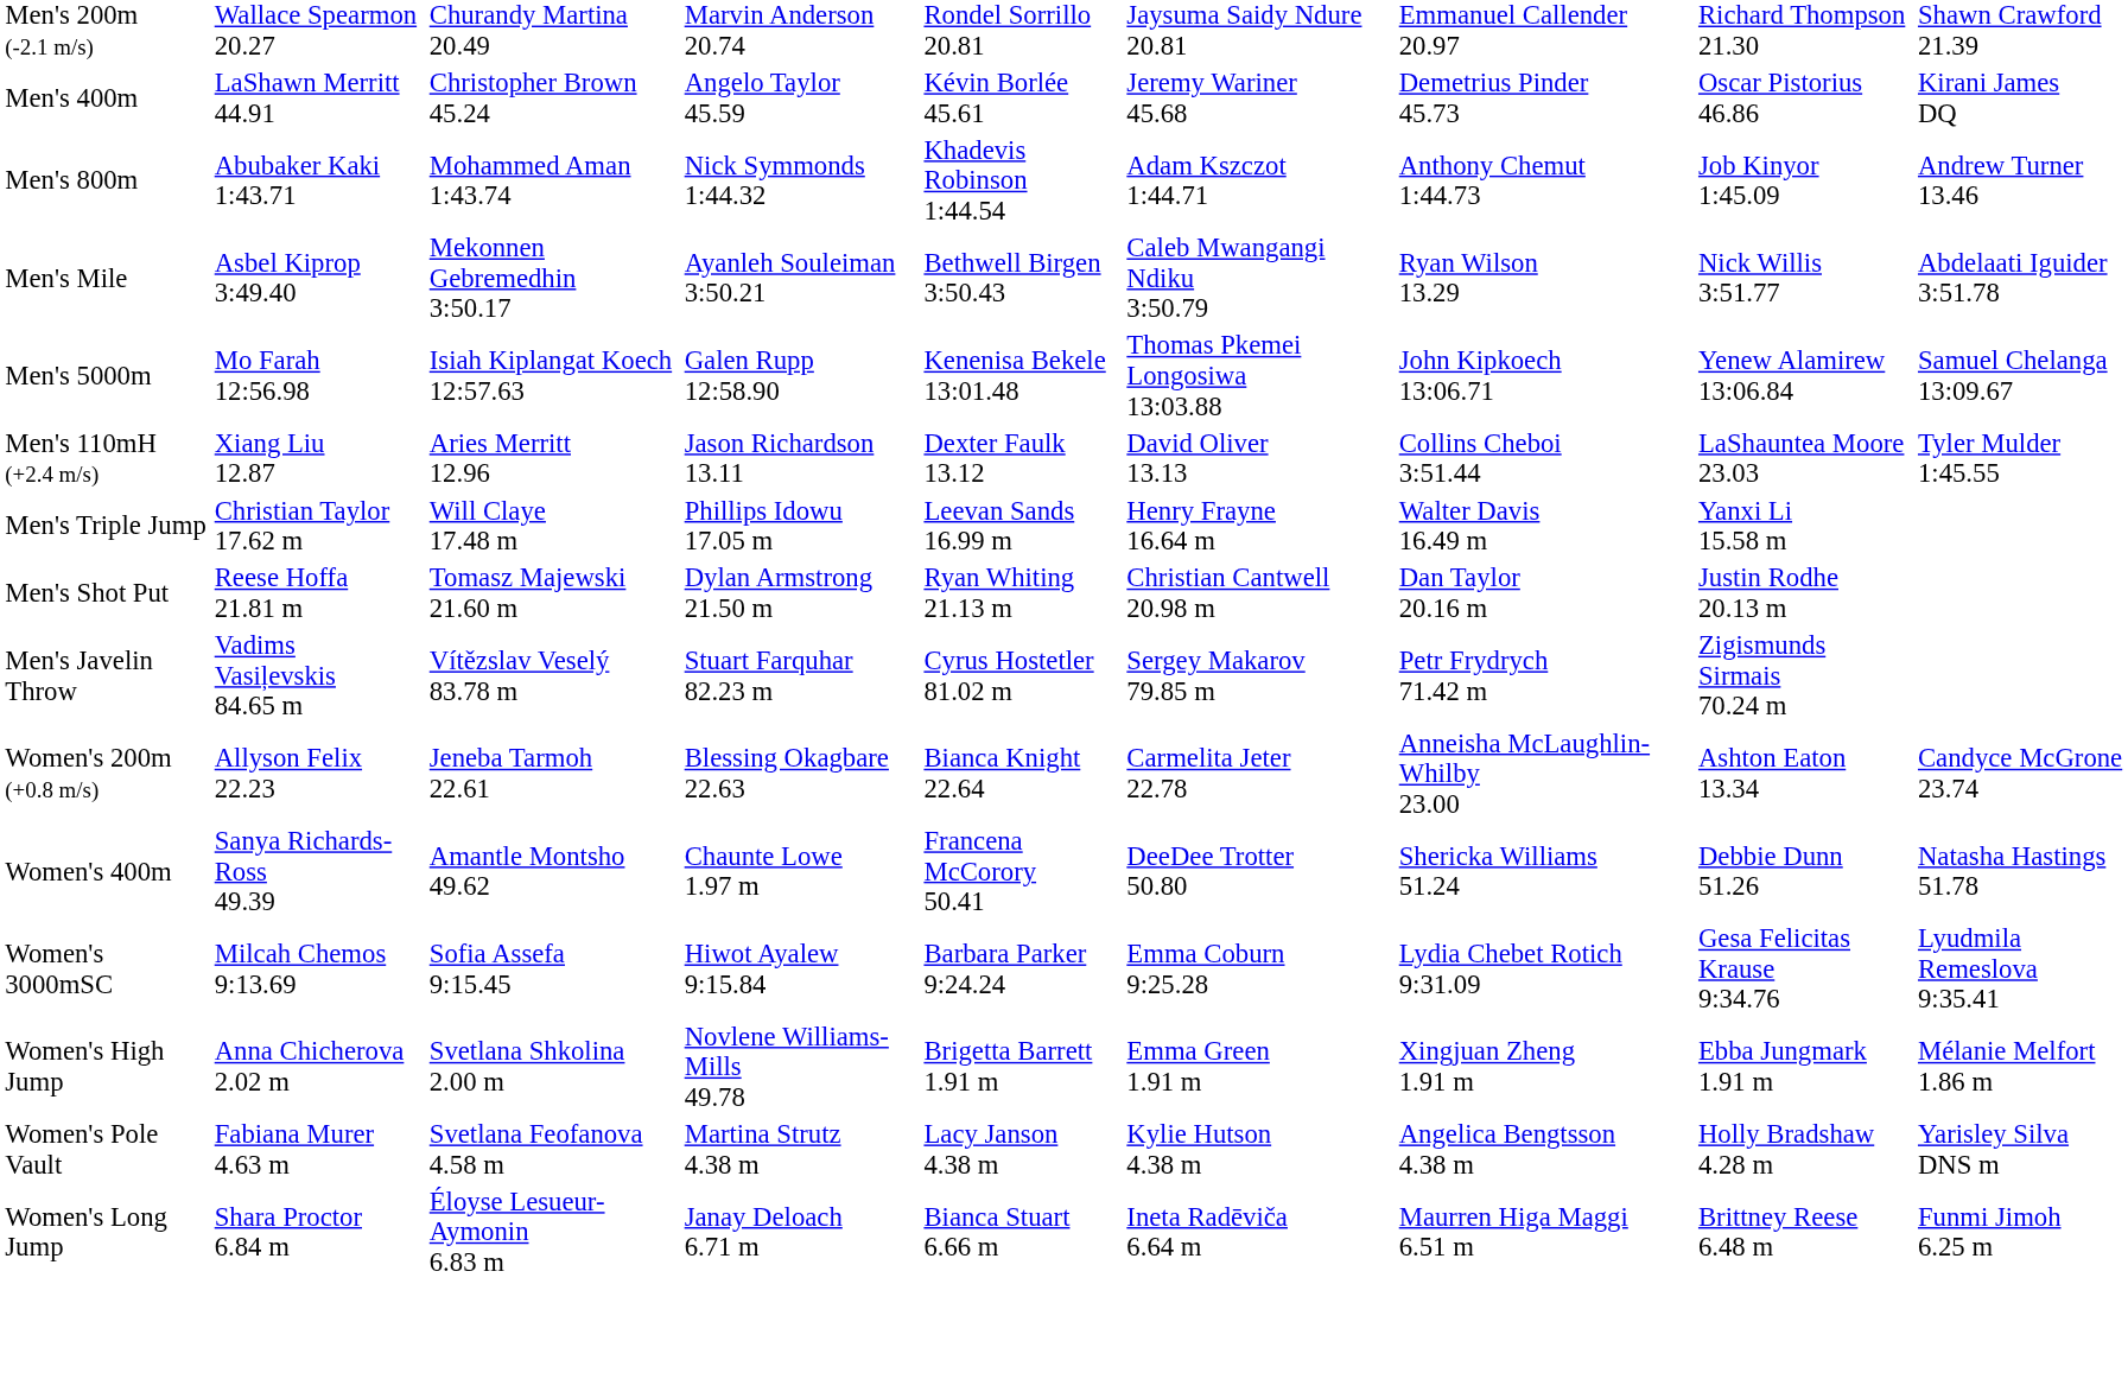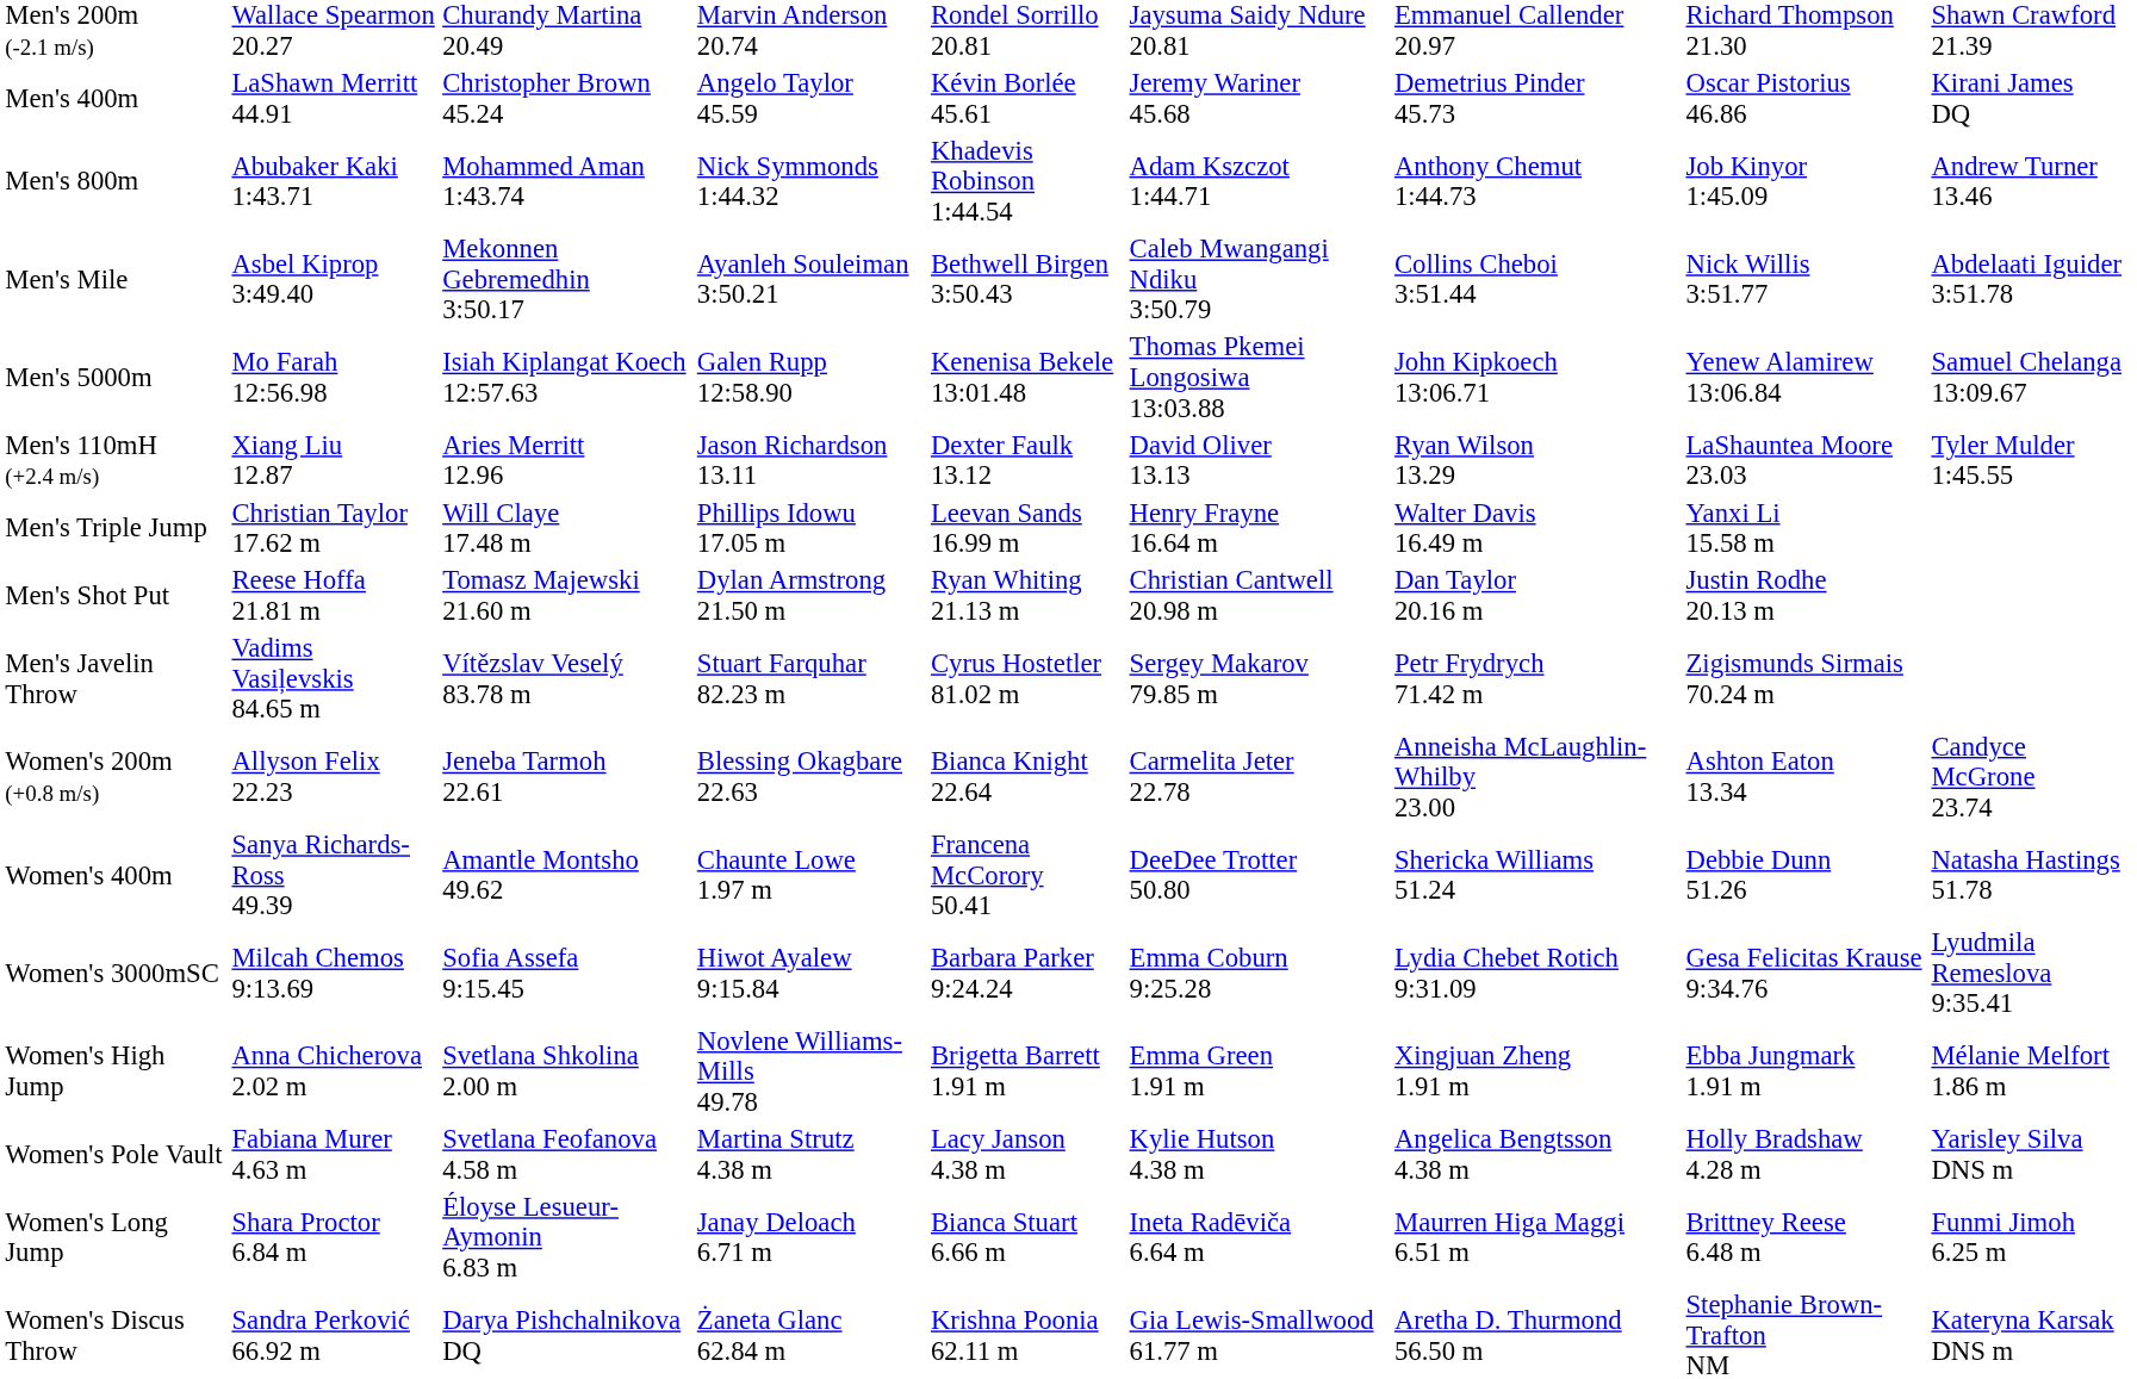 <table>
 <tr>
 <td>Men's 200m<br><small>(-2.1 m/s)</small></td>
 <td><a href='#'>Wallace Spearmon</a><br>  20.27</td>
 <td><a href='#'>Churandy Martina</a><br>  20.49</td>
 <td><a href='#'>Marvin Anderson</a><br>  20.74</td>
 <td><a href='#'>Rondel Sorrillo</a><br>  20.81</td>
 <td><a href='#'>Jaysuma Saidy Ndure</a><br>  20.81</td>
 <td><a href='#'>Emmanuel Callender</a><br>  20.97</td>
 <td><a href='#'>Richard Thompson</a><br>  21.30</td>
 <td><a href='#'>Shawn Crawford</a><br>  21.39</td>
 </tr>
 <tr>
 <td>Men's 400m</td>
 <td><a href='#'>LaShawn Merritt</a><br>  44.91</td>
 <td><a href='#'>Christopher Brown</a><br>  45.24</td>
 <td><a href='#'>Angelo Taylor</a><br>  45.59</td>
 <td><a href='#'>Kévin Borlée</a><br>  45.61</td>
 <td><a href='#'>Jeremy Wariner</a><br>  45.68</td>
 <td><a href='#'>Demetrius Pinder</a><br>  45.73</td>
 <td><a href='#'>Oscar Pistorius</a><br>  46.86</td>
 <td><a href='#'>Kirani James</a><br>  DQ</td>
 </tr>
 <tr>
 <td>Men's 800m</td>
 <td><a href='#'>Abubaker Kaki</a><br>  1:43.71</td>
 <td><a href='#'>Mohammed Aman</a><br>  1:43.74</td>
 <td><a href='#'>Nick Symmonds</a><br>  1:44.32</td>
 <td><a href='#'>Khadevis Robinson</a><br>  1:44.54</td>
 <td><a href='#'>Adam Kszczot</a><br>  1:44.71</td>
 <td><a href='#'>Anthony Chemut</a><br>  1:44.73</td>
 <td><a href='#'>Job Kinyor</a><br>  1:45.09</td>
 <td><a href='#'>Andrew Turner</a><br>  13.46</td>
 </tr>
 <tr>
 <td>Men's Mile</td>
 <td><a href='#'>Asbel Kiprop</a><br>  3:49.40</td>
 <td><a href='#'>Mekonnen Gebremedhin</a><br>  3:50.17</td>
 <td><a href='#'>Ayanleh Souleiman</a><br>  3:50.21</td>
 <td><a href='#'>Bethwell Birgen</a><br>  3:50.43</td>
 <td><a href='#'>Caleb Mwangangi Ndiku</a><br>  3:50.79</td>
-<td><a href='#'>Ryan Wilson</a><br>  13.29</td>
+<td><a href='#'>Collins Cheboi</a><br>  3:51.44</td>
 <td><a href='#'>Nick Willis</a><br>  3:51.77</td>
 <td><a href='#'>Abdelaati Iguider</a><br>  3:51.78</td>
 </tr>
 <tr>
 <td>Men's 5000m</td>
 <td><a href='#'>Mo Farah</a><br>  12:56.98</td>
 <td><a href='#'>Isiah Kiplangat Koech</a><br>  12:57.63</td>
 <td><a href='#'>Galen Rupp</a><br>  12:58.90</td>
 <td><a href='#'>Kenenisa Bekele</a><br>  13:01.48</td>
 <td><a href='#'>Thomas Pkemei Longosiwa</a><br>  13:03.88</td>
 <td><a href='#'>John Kipkoech</a><br>  13:06.71</td>
 <td><a href='#'>Yenew Alamirew</a><br>  13:06.84</td>
 <td><a href='#'>Samuel Chelanga</a><br>  13:09.67</td>
 </tr>
 <tr>
 <td>Men's 110mH<br><small>(+2.4 m/s)</small></td>
 <td><a href='#'>Xiang Liu</a><br>  12.87</td>
 <td><a href='#'>Aries Merritt</a><br>  12.96</td>
 <td><a href='#'>Jason Richardson</a><br>  13.11</td>
 <td><a href='#'>Dexter Faulk</a><br>  13.12</td>
 <td><a href='#'>David Oliver</a><br>  13.13</td>
-<td><a href='#'>Collins Cheboi</a><br>  3:51.44</td>
+<td><a href='#'>Ryan Wilson</a><br>  13.29</td>
 <td><a href='#'>LaShauntea Moore</a><br>  23.03</td>
 <td><a href='#'>Tyler Mulder</a><br>  1:45.55</td>
 </tr>
 <tr>
 <td>Men's Triple Jump</td>
 <td><a href='#'>Christian Taylor</a><br>  17.62 m</td>
 <td><a href='#'>Will Claye</a><br>  17.48 m</td>
 <td><a href='#'>Phillips Idowu</a><br>  17.05 m</td>
 <td><a href='#'>Leevan Sands</a><br>  16.99 m</td>
 <td><a href='#'>Henry Frayne</a><br>  16.64 m</td>
 <td><a href='#'>Walter Davis</a><br>  16.49 m</td>
 <td><a href='#'>Yanxi Li</a><br>  15.58 m</td>
 </tr>
 <tr>
 <td>Men's Shot Put</td>
 <td><a href='#'>Reese Hoffa</a><br>  21.81 m</td>
 <td><a href='#'>Tomasz Majewski</a><br>  21.60 m</td>
 <td><a href='#'>Dylan Armstrong</a><br>  21.50 m</td>
 <td><a href='#'>Ryan Whiting</a><br>  21.13 m</td>
 <td><a href='#'>Christian Cantwell</a><br>  20.98 m</td>
 <td><a href='#'>Dan Taylor</a><br>  20.16 m</td>
 <td><a href='#'>Justin Rodhe</a><br>  20.13 m</td>
 </tr>
 <tr>
 <td>Men's Javelin Throw</td>
 <td><a href='#'>Vadims Vasiļevskis</a><br>  84.65 m</td>
 <td><a href='#'>Vítězslav Veselý</a><br>  83.78 m</td>
 <td><a href='#'>Stuart Farquhar</a><br>  82.23 m</td>
 <td><a href='#'>Cyrus Hostetler</a><br>  81.02 m</td>
 <td><a href='#'>Sergey Makarov</a><br>  79.85 m</td>
 <td><a href='#'>Petr Frydrych</a><br>  71.42 m</td>
 <td><a href='#'>Zigismunds Sirmais</a><br>  70.24 m</td>
 </tr>
 <tr>
 <td>Women's 200m<br><small>(+0.8 m/s)</small></td>
 <td><a href='#'>Allyson Felix</a><br>  22.23</td>
 <td><a href='#'>Jeneba Tarmoh</a><br>  22.61</td>
 <td><a href='#'>Blessing Okagbare</a><br>  22.63</td>
 <td><a href='#'>Bianca Knight</a><br>  22.64</td>
 <td><a href='#'>Carmelita Jeter</a><br>  22.78</td>
 <td><a href='#'>Anneisha McLaughlin-Whilby</a><br>  23.00</td>
 <td><a href='#'>Ashton Eaton</a><br>  13.34</td>
 <td><a href='#'>Candyce McGrone</a><br>  23.74</td>
 </tr>
 <tr>
 <td>Women's 400m</td>
 <td><a href='#'>Sanya Richards-Ross</a><br>  49.39</td>
 <td><a href='#'>Amantle Montsho</a><br>  49.62</td>
 <td><a href='#'>Chaunte Lowe</a><br>  1.97 m</td>
 <td><a href='#'>Francena McCorory</a><br>  50.41</td>
 <td><a href='#'>DeeDee Trotter</a><br>  50.80</td>
 <td><a href='#'>Shericka Williams</a><br>  51.24</td>
 <td><a href='#'>Debbie Dunn</a><br>  51.26</td>
 <td><a href='#'>Natasha Hastings</a><br>  51.78</td>
 </tr>
 <tr>
 <td>Women's 3000mSC</td>
 <td><a href='#'>Milcah Chemos</a><br>  9:13.69</td>
 <td><a href='#'>Sofia Assefa</a><br>  9:15.45</td>
 <td><a href='#'>Hiwot Ayalew</a><br>  9:15.84</td>
 <td><a href='#'>Barbara Parker</a><br>  9:24.24</td>
 <td><a href='#'>Emma Coburn</a><br>  9:25.28</td>
 <td><a href='#'>Lydia Chebet Rotich</a><br>  9:31.09</td>
 <td><a href='#'>Gesa Felicitas Krause</a><br>  9:34.76</td>
 <td><a href='#'>Lyudmila Remeslova</a><br>  9:35.41</td>
 </tr>
 <tr>
 <td>Women's High Jump</td>
 <td><a href='#'>Anna Chicherova</a><br>  2.02 m</td>
 <td><a href='#'>Svetlana Shkolina</a><br>  2.00 m</td>
 <td><a href='#'>Novlene Williams-Mills</a><br>  49.78</td>
 <td><a href='#'>Brigetta Barrett</a><br>  1.91 m</td>
 <td><a href='#'>Emma Green</a><br>  1.91 m</td>
 <td><a href='#'>Xingjuan Zheng</a><br>  1.91 m</td>
 <td><a href='#'>Ebba Jungmark</a><br>  1.91 m</td>
 <td><a href='#'>Mélanie Melfort</a><br>  1.86 m</td>
 </tr>
 <tr>
 <td>Women's Pole Vault</td>
 <td><a href='#'>Fabiana Murer</a><br>  4.63 m</td>
 <td><a href='#'>Svetlana Feofanova</a><br>  4.58 m</td>
 <td><a href='#'>Martina Strutz</a><br>  4.38 m</td>
 <td><a href='#'>Lacy Janson</a><br>  4.38 m</td>
 <td><a href='#'>Kylie Hutson</a><br>  4.38 m</td>
 <td><a href='#'>Angelica Bengtsson</a><br>  4.38 m</td>
 <td><a href='#'>Holly Bradshaw</a><br>  4.28 m</td>
 <td><a href='#'>Yarisley Silva</a><br>  DNS m</td>
 </tr>
 <tr>
 <td>Women's Long Jump</td>
 <td><a href='#'>Shara Proctor</a><br>  6.84 m</td>
 <td><a href='#'>Éloyse Lesueur-Aymonin</a><br>  6.83 m</td>
 <td><a href='#'>Janay Deloach</a><br>  6.71 m</td>
 <td><a href='#'>Bianca Stuart</a><br>  6.66 m</td>
 <td><a href='#'>Ineta Radēviča</a><br>  6.64 m</td>
 <td><a href='#'>Maurren Higa Maggi</a><br>  6.51 m</td>
 <td><a href='#'>Brittney Reese</a><br>  6.48 m</td>
 <td><a href='#'>Funmi Jimoh</a><br>  6.25 m</td>
 </tr>
+<tr>
+<td>Women's Discus Throw</td>
+<td><a href='#'>Sandra Perković</a><br>  66.92 m</td>
+<td><a href='#'>Darya Pishchalnikova</a><br>  DQ</td>
+<td><a href='#'>Żaneta Glanc</a><br>  62.84 m</td>
+<td><a href='#'>Krishna Poonia</a><br>  62.11 m</td>
+<td><a href='#'>Gia Lewis-Smallwood</a><br>  61.77 m</td>
+<td><a href='#'>Aretha D. Thurmond</a><br>  56.50 m</td>
+<td><a href='#'>Stephanie Brown-Trafton</a><br>  NM</td>
+<td><a href='#'>Kateryna Karsak</a><br>  DNS m</td>
+</tr>
 </table>
